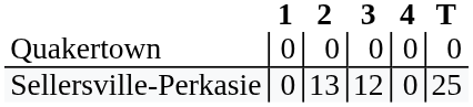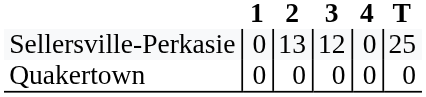 <table style="border-collapse: collapse;">
 <tr>
 <th style="text-align: left;"></th>
 <th style="text-align: center; padding: 0px 3px 0px 3px; width:12px;">1</th>
 <th style="text-align: center; padding: 0px 3px 0px 3px; width:12px;">2</th>
 <th style="text-align: center; padding: 0px 3px 0px 3px; width:12px;">3</th>
 <th style="text-align: center; padding: 0px 3px 0px 3px; width:12px;">4</th>
 <th style="text-align: center; padding: 0px 3px 0px 3px; width:12px;">T</th>
 </tr>
 <tr>
+<td style="background: #f8f9fa; text-align: left; padding: 0px 3px 0px 3px;">Sellersville-Perkasie</td>
+<td style="background: #f8f9fa; border-left: 1px solid black; text-align: right; padding: 0px 3px 0px 3px;">0</td>
+<td style="background: #f8f9fa; border-left: 1px solid black; text-align: right; padding: 0px 3px 0px 3px;">13</td>
+<td style="background: #f8f9fa; border-left: 1px solid black; text-align: right; padding: 0px 3px 0px 3px;">12</td>
+<td style="background: #f8f9fa; border-left: 1px solid black; text-align: right; padding: 0px 3px 0px 3px;">0</td>
+<td style="background: #f8f9fa; border-left: 1px solid black; text-align: right; padding: 0px 3px 0px 3px;">25</td>
+</tr>
+<tr>
 <td style="text-align: left; border-bottom: 1px solid black; padding: 0px 3px 0px 3px;">Quakertown</td>
 <td style="border-left: 1px solid black; border-bottom: 1px solid black; text-align: right; padding: 0px 3px 0px 3px;">0</td>
 <td style="border-left: 1px solid black; border-bottom: 1px solid black; text-align: right; padding: 0px 3px 0px 3px;">0</td>
 <td style="border-left: 1px solid black; border-bottom: 1px solid black; text-align: right; padding: 0px 3px 0px 3px;">0</td>
 <td style="border-left: 1px solid black; border-bottom: 1px solid black; text-align: right; padding: 0px 3px 0px 3px;">0</td>
 <td style="border-left: 1px solid black; border-bottom: 1px solid black; text-align: right; padding: 0px 3px 0px 3px;">0</td>
 </tr>
-<tr>
-<td style="background: #f8f9fa; text-align: left; padding: 0px 3px 0px 3px;">Sellersville-Perkasie</td>
-<td style="background: #f8f9fa; border-left: 1px solid black; text-align: right; padding: 0px 3px 0px 3px;">0</td>
-<td style="background: #f8f9fa; border-left: 1px solid black; text-align: right; padding: 0px 3px 0px 3px;">13</td>
-<td style="background: #f8f9fa; border-left: 1px solid black; text-align: right; padding: 0px 3px 0px 3px;">12</td>
-<td style="background: #f8f9fa; border-left: 1px solid black; text-align: right; padding: 0px 3px 0px 3px;">0</td>
-<td style="background: #f8f9fa; border-left: 1px solid black; text-align: right; padding: 0px 3px 0px 3px;">25</td>
-</tr>
 </table>
